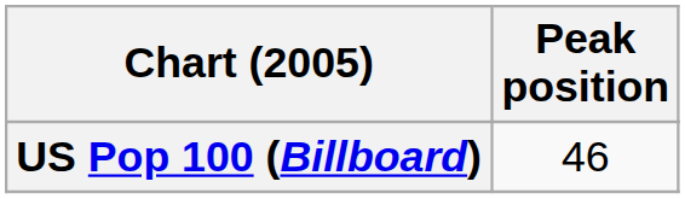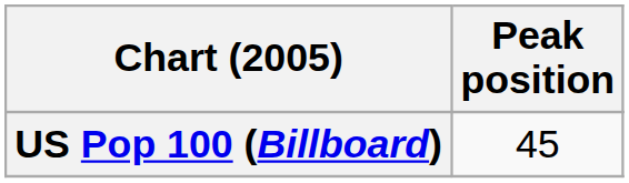 <table class="wikitable sortable plainrowheaders" style="text-align:center;">
 <tr>
 <th scope="col">Chart (2005)</th>
 <th scope="col">Peak<br>position</th>
 </tr>
 <tr>
 </tr>
 <tr>
 </tr>
 <tr>
 </tr>
 <tr>
 <th scope="row">US <a href='#'>Pop 100</a> (<em><a href='#'>Billboard</a></em>)</th>
-<td align="center">46</td>
+<td align="center">45</td>
 </tr>
 <tr>
 </tr>
 </table>
